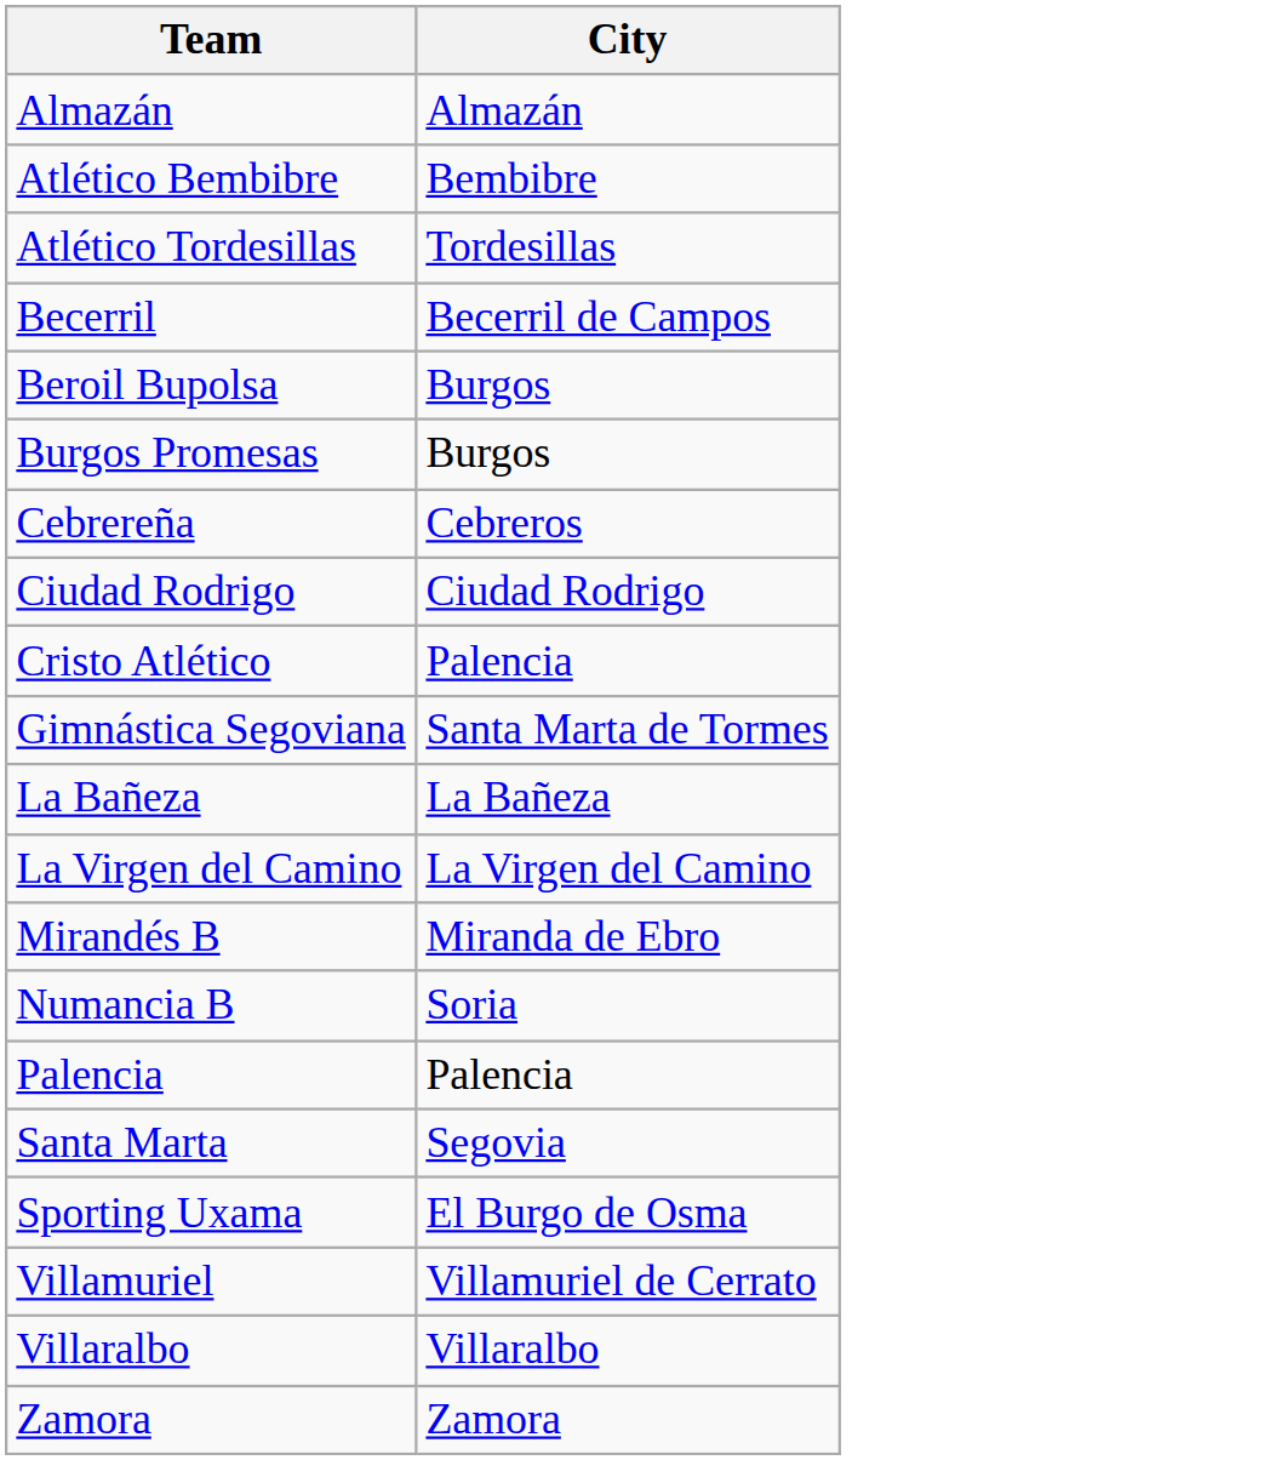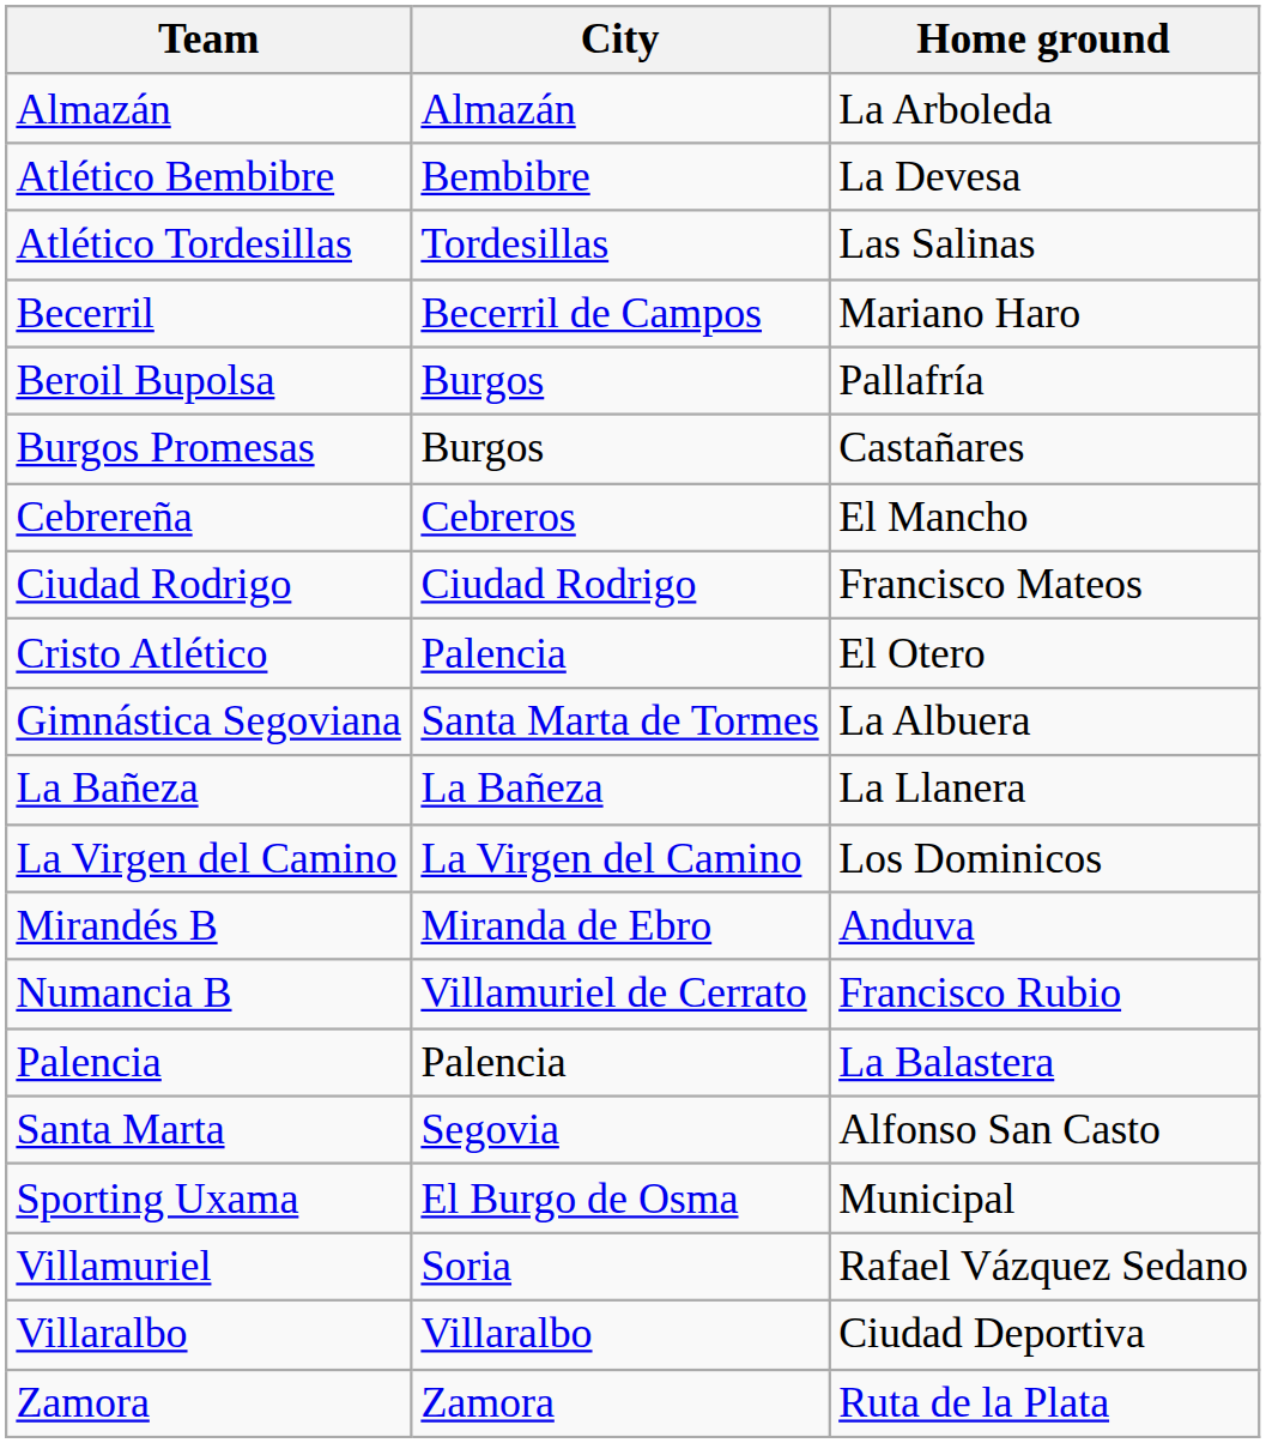 <table class="wikitable sortable">
 <tr>
 <th>Team</th>
 <th>City</th>
+<th>Home ground</th>
 </tr>
 <tr>
 <td><a href='#'>Almazán</a></td>
 <td><a href='#'>Almazán</a></td>
+<td>La Arboleda</td>
 </tr>
 <tr>
 <td><a href='#'>Atlético Bembibre</a></td>
 <td><a href='#'>Bembibre</a></td>
+<td>La Devesa</td>
 </tr>
 <tr>
 <td><a href='#'>Atlético Tordesillas</a></td>
 <td><a href='#'>Tordesillas</a></td>
+<td>Las Salinas</td>
 </tr>
 <tr>
 <td><a href='#'>Becerril</a></td>
 <td><a href='#'>Becerril de Campos</a></td>
+<td>Mariano Haro</td>
 </tr>
 <tr>
 <td><a href='#'>Beroil Bupolsa</a></td>
 <td><a href='#'>Burgos</a></td>
+<td>Pallafría</td>
 </tr>
 <tr>
 <td><a href='#'>Burgos Promesas</a></td>
 <td>Burgos</td>
+<td>Castañares</td>
 </tr>
 <tr>
 <td><a href='#'>Cebrereña</a></td>
 <td><a href='#'>Cebreros</a></td>
+<td>El Mancho</td>
 </tr>
 <tr>
 <td><a href='#'>Ciudad Rodrigo</a></td>
 <td><a href='#'>Ciudad Rodrigo</a></td>
+<td>Francisco Mateos</td>
 </tr>
 <tr>
 <td><a href='#'>Cristo Atlético</a></td>
 <td><a href='#'>Palencia</a></td>
+<td>El Otero</td>
 </tr>
 <tr>
 <td><a href='#'>Gimnástica Segoviana</a></td>
 <td><a href='#'>Santa Marta de Tormes</a></td>
+<td>La Albuera</td>
 </tr>
 <tr>
 <td><a href='#'>La Bañeza</a></td>
 <td><a href='#'>La Bañeza</a></td>
+<td>La Llanera</td>
 </tr>
 <tr>
 <td><a href='#'>La Virgen del Camino</a></td>
 <td><a href='#'>La Virgen del Camino</a></td>
+<td>Los Dominicos</td>
 </tr>
 <tr>
 <td><a href='#'>Mirandés B</a></td>
 <td><a href='#'>Miranda de Ebro</a></td>
+<td><a href='#'>Anduva</a></td>
 </tr>
 <tr>
 <td><a href='#'>Numancia B</a></td>
-<td><a href='#'>Soria</a></td>
+<td><a href='#'>Villamuriel de Cerrato</a></td>
+<td><a href='#'>Francisco Rubio</a></td>
 </tr>
 <tr>
 <td><a href='#'>Palencia</a></td>
 <td>Palencia</td>
+<td><a href='#'>La Balastera</a></td>
 </tr>
 <tr>
 <td><a href='#'>Santa Marta</a></td>
 <td><a href='#'>Segovia</a></td>
+<td>Alfonso San Casto</td>
 </tr>
 <tr>
 <td><a href='#'>Sporting Uxama</a></td>
 <td><a href='#'>El Burgo de Osma</a></td>
+<td>Municipal</td>
 </tr>
 <tr>
 <td><a href='#'>Villamuriel</a></td>
-<td><a href='#'>Villamuriel de Cerrato</a></td>
+<td><a href='#'>Soria</a></td>
+<td>Rafael Vázquez Sedano</td>
 </tr>
 <tr>
 <td><a href='#'>Villaralbo</a></td>
 <td><a href='#'>Villaralbo</a></td>
+<td>Ciudad Deportiva</td>
 </tr>
 <tr>
 <td><a href='#'>Zamora</a></td>
 <td><a href='#'>Zamora</a></td>
+<td><a href='#'>Ruta de la Plata</a></td>
 </tr>
 </table>
